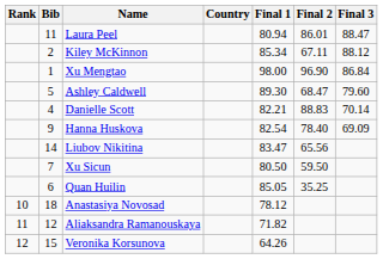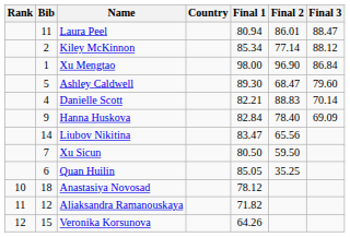 <table class="wikitable sortable" style="text-align:center">
 <tr>
 <th>Rank</th>
 <th>Bib</th>
 <th>Name</th>
 <th>Country</th>
 <th>Final 1</th>
 <th>Final 2</th>
 <th>Final 3</th>
 </tr>
 <tr>
 <td></td>
 <td>11</td>
 <td align=left><a href='#'>Laura Peel</a></td>
 <td align=left></td>
 <td>80.94</td>
 <td>86.01</td>
 <td>88.47</td>
 </tr>
 <tr>
 <td></td>
 <td>2</td>
 <td align=left><a href='#'>Kiley McKinnon</a></td>
 <td align=left></td>
 <td>85.34</td>
-<td>67.11</td>
+<td>77.14</td>
 <td>88.12</td>
 </tr>
 <tr>
 <td></td>
 <td>1</td>
 <td align=left><a href='#'>Xu Mengtao</a></td>
 <td align=left></td>
 <td>98.00</td>
 <td>96.90</td>
 <td>86.84</td>
 </tr>
 <tr>
 <td></td>
 <td>5</td>
 <td align=left><a href='#'>Ashley Caldwell</a></td>
 <td align=left></td>
 <td>89.30</td>
 <td>68.47</td>
 <td>79.60</td>
 </tr>
 <tr>
 <td></td>
 <td>4</td>
 <td align=left><a href='#'>Danielle Scott</a></td>
 <td align=left></td>
 <td>82.21</td>
 <td>88.83</td>
 <td>70.14</td>
 </tr>
 <tr>
 <td></td>
 <td>9</td>
 <td align=left><a href='#'>Hanna Huskova</a></td>
 <td align=left></td>
-<td>82.54</td>
+<td>82.84</td>
 <td>78.40</td>
 <td>69.09</td>
 </tr>
 <tr>
 <td></td>
 <td>14</td>
 <td align=left><a href='#'>Liubov Nikitina</a></td>
 <td align=left></td>
 <td>83.47</td>
 <td>65.56</td>
 <td></td>
 </tr>
 <tr>
 <td></td>
 <td>7</td>
 <td align=left><a href='#'>Xu Sicun</a></td>
 <td align=left></td>
 <td>80.50</td>
 <td>59.50</td>
 <td></td>
 </tr>
 <tr>
 <td></td>
 <td>6</td>
 <td align=left><a href='#'>Quan Huilin</a></td>
 <td align=left></td>
 <td>85.05</td>
 <td>35.25</td>
 <td></td>
 </tr>
 <tr>
 <td>10</td>
 <td>18</td>
 <td align=left><a href='#'>Anastasiya Novosad</a></td>
 <td align=left></td>
 <td>78.12</td>
 <td></td>
 <td></td>
 </tr>
 <tr>
 <td>11</td>
 <td>12</td>
 <td align=left><a href='#'>Aliaksandra Ramanouskaya</a></td>
 <td align=left></td>
 <td>71.82</td>
 <td></td>
 <td></td>
 </tr>
 <tr>
 <td>12</td>
 <td>15</td>
 <td align=left><a href='#'>Veronika Korsunova</a></td>
 <td align=left></td>
 <td>64.26</td>
 <td></td>
 <td></td>
 </tr>
 </table>
